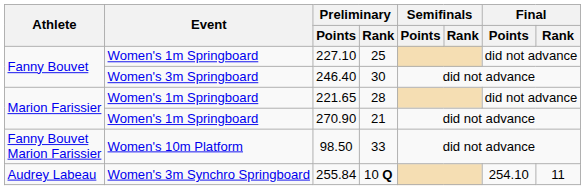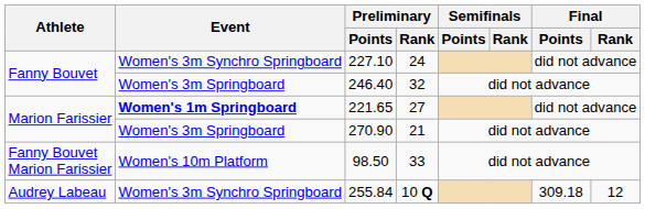 <table class=wikitable style="font-size:90%">
 <tr>
 <th rowspan="2">Athlete</th>
 <th rowspan="2">Event</th>
 <th colspan="2">Preliminary</th>
 <th colspan="2">Semifinals</th>
 <th colspan="2">Final</th>
 </tr>
 <tr>
 <th>Points</th>
 <th>Rank</th>
 <th>Points</th>
 <th>Rank</th>
 <th>Points</th>
 <th>Rank</th>
 </tr>
 <tr>
 <td rowspan="2"><a href='#'>Fanny Bouvet</a></td>
-<td><a href='#'>Women's 1m Springboard</a></td>
+<td><a href='#'>Women's 3m Synchro Springboard</a></td>
 <td align=center>227.10</td>
-<td align=center>25</td>
+<td align=center>24</td>
 <td colspan= 2 bgcolor="wheat"></td>
 <td align=center colspan=2>did not advance</td>
 </tr>
 <tr>
 <td><a href='#'>Women's 3m Springboard</a></td>
 <td align=center>246.40</td>
-<td align=center>30</td>
+<td align=center>32</td>
 <td align=center colspan=4>did not advance</td>
 </tr>
 <tr>
 <td rowspan="2"><a href='#'>Marion Farissier</a></td>
-<td><a href='#'>Women's 1m Springboard</a></td>
+<td><strong><a href='#'>Women's 1m Springboard</a></strong></td>
 <td align=center>221.65</td>
-<td align=center>28</td>
+<td align=center>27</td>
 <td colspan= 2 bgcolor="wheat"></td>
 <td align=center colspan=2>did not advance</td>
 </tr>
 <tr>
-<td><a href='#'>Women's 1m Springboard</a></td>
+<td><a href='#'>Women's 3m Springboard</a></td>
 <td align=center>270.90</td>
 <td align=center>21</td>
 <td align=center colspan=4>did not advance</td>
 </tr>
 <tr>
 <td rowspan="1"><a href='#'>Fanny Bouvet</a><br><a href='#'>Marion Farissier</a></td>
 <td><a href='#'>Women's 10m Platform</a></td>
 <td align=center>98.50</td>
 <td align=center>33</td>
 <td align=center colspan=4>did not advance</td>
 </tr>
 <tr>
 <td rowspan="1"><a href='#'>Audrey Labeau</a></td>
 <td><a href='#'>Women's 3m Synchro Springboard</a></td>
 <td align=center>255.84</td>
 <td align=center>10 <strong>Q</strong></td>
 <td colspan= 2 bgcolor="wheat"></td>
-<td align=center>254.10</td>
-<td align=center>11</td>
+<td align=center>309.18</td>
+<td align=center>12</td>
 </tr>
 </table>
